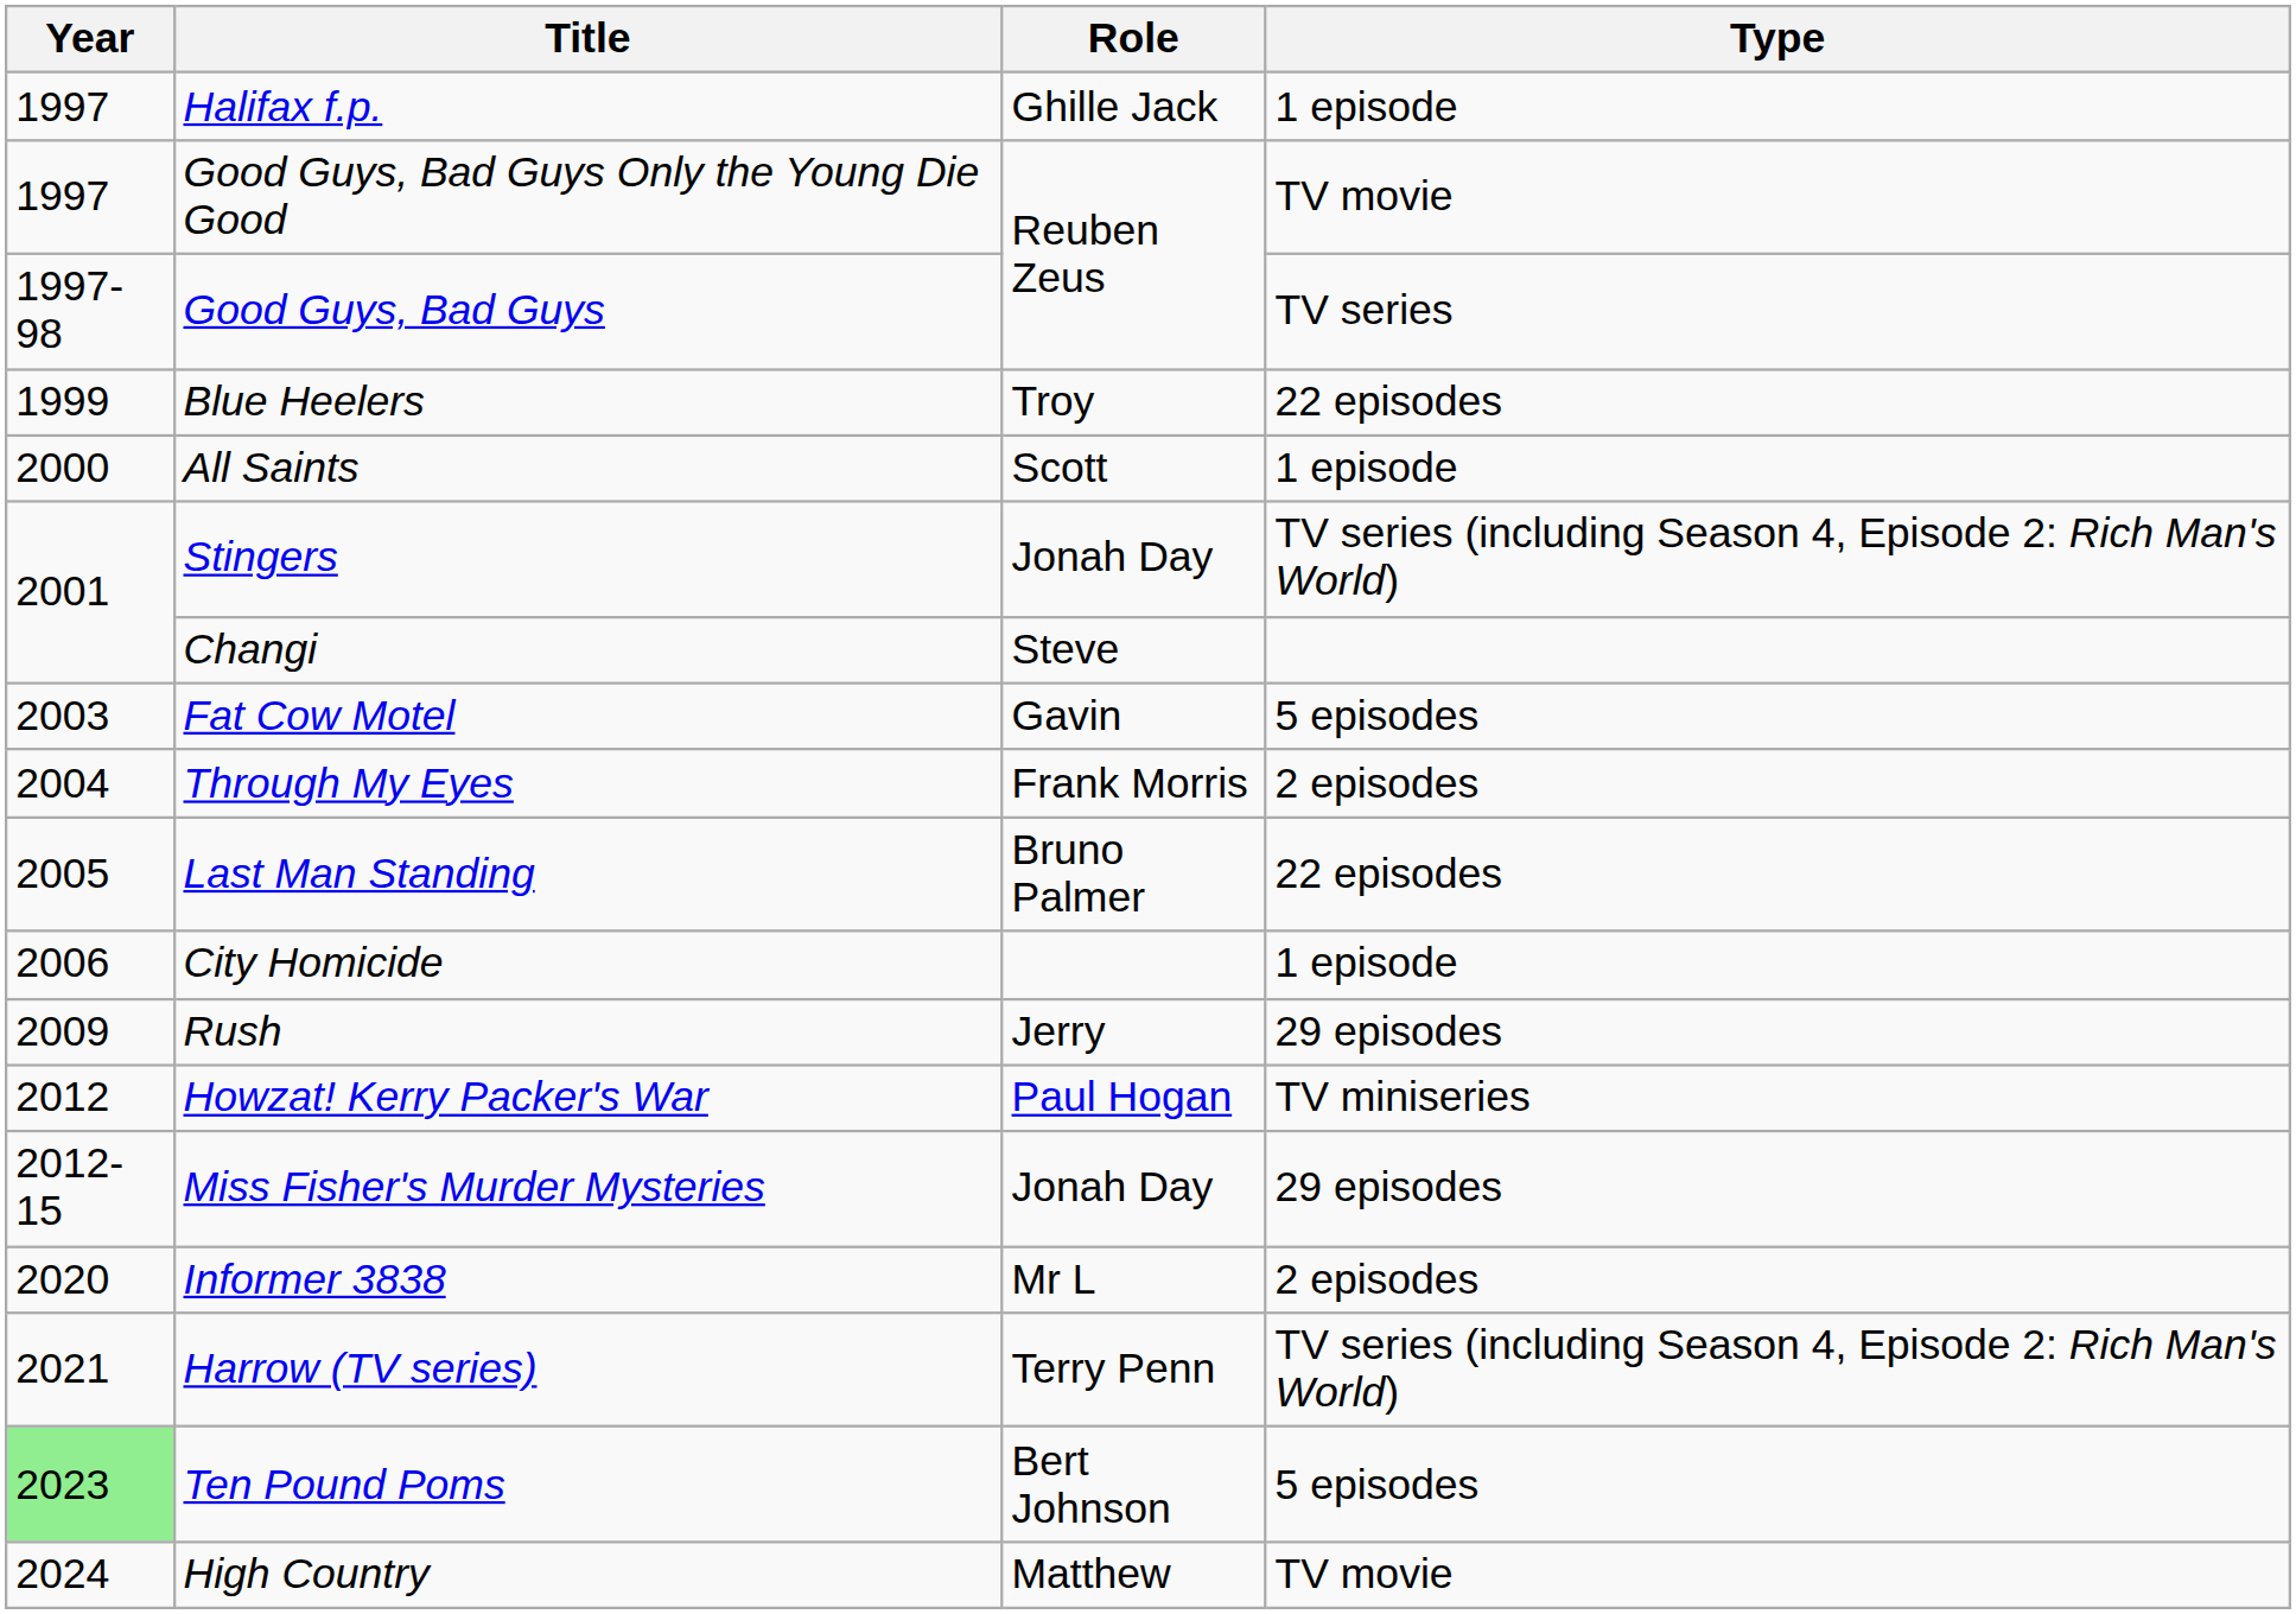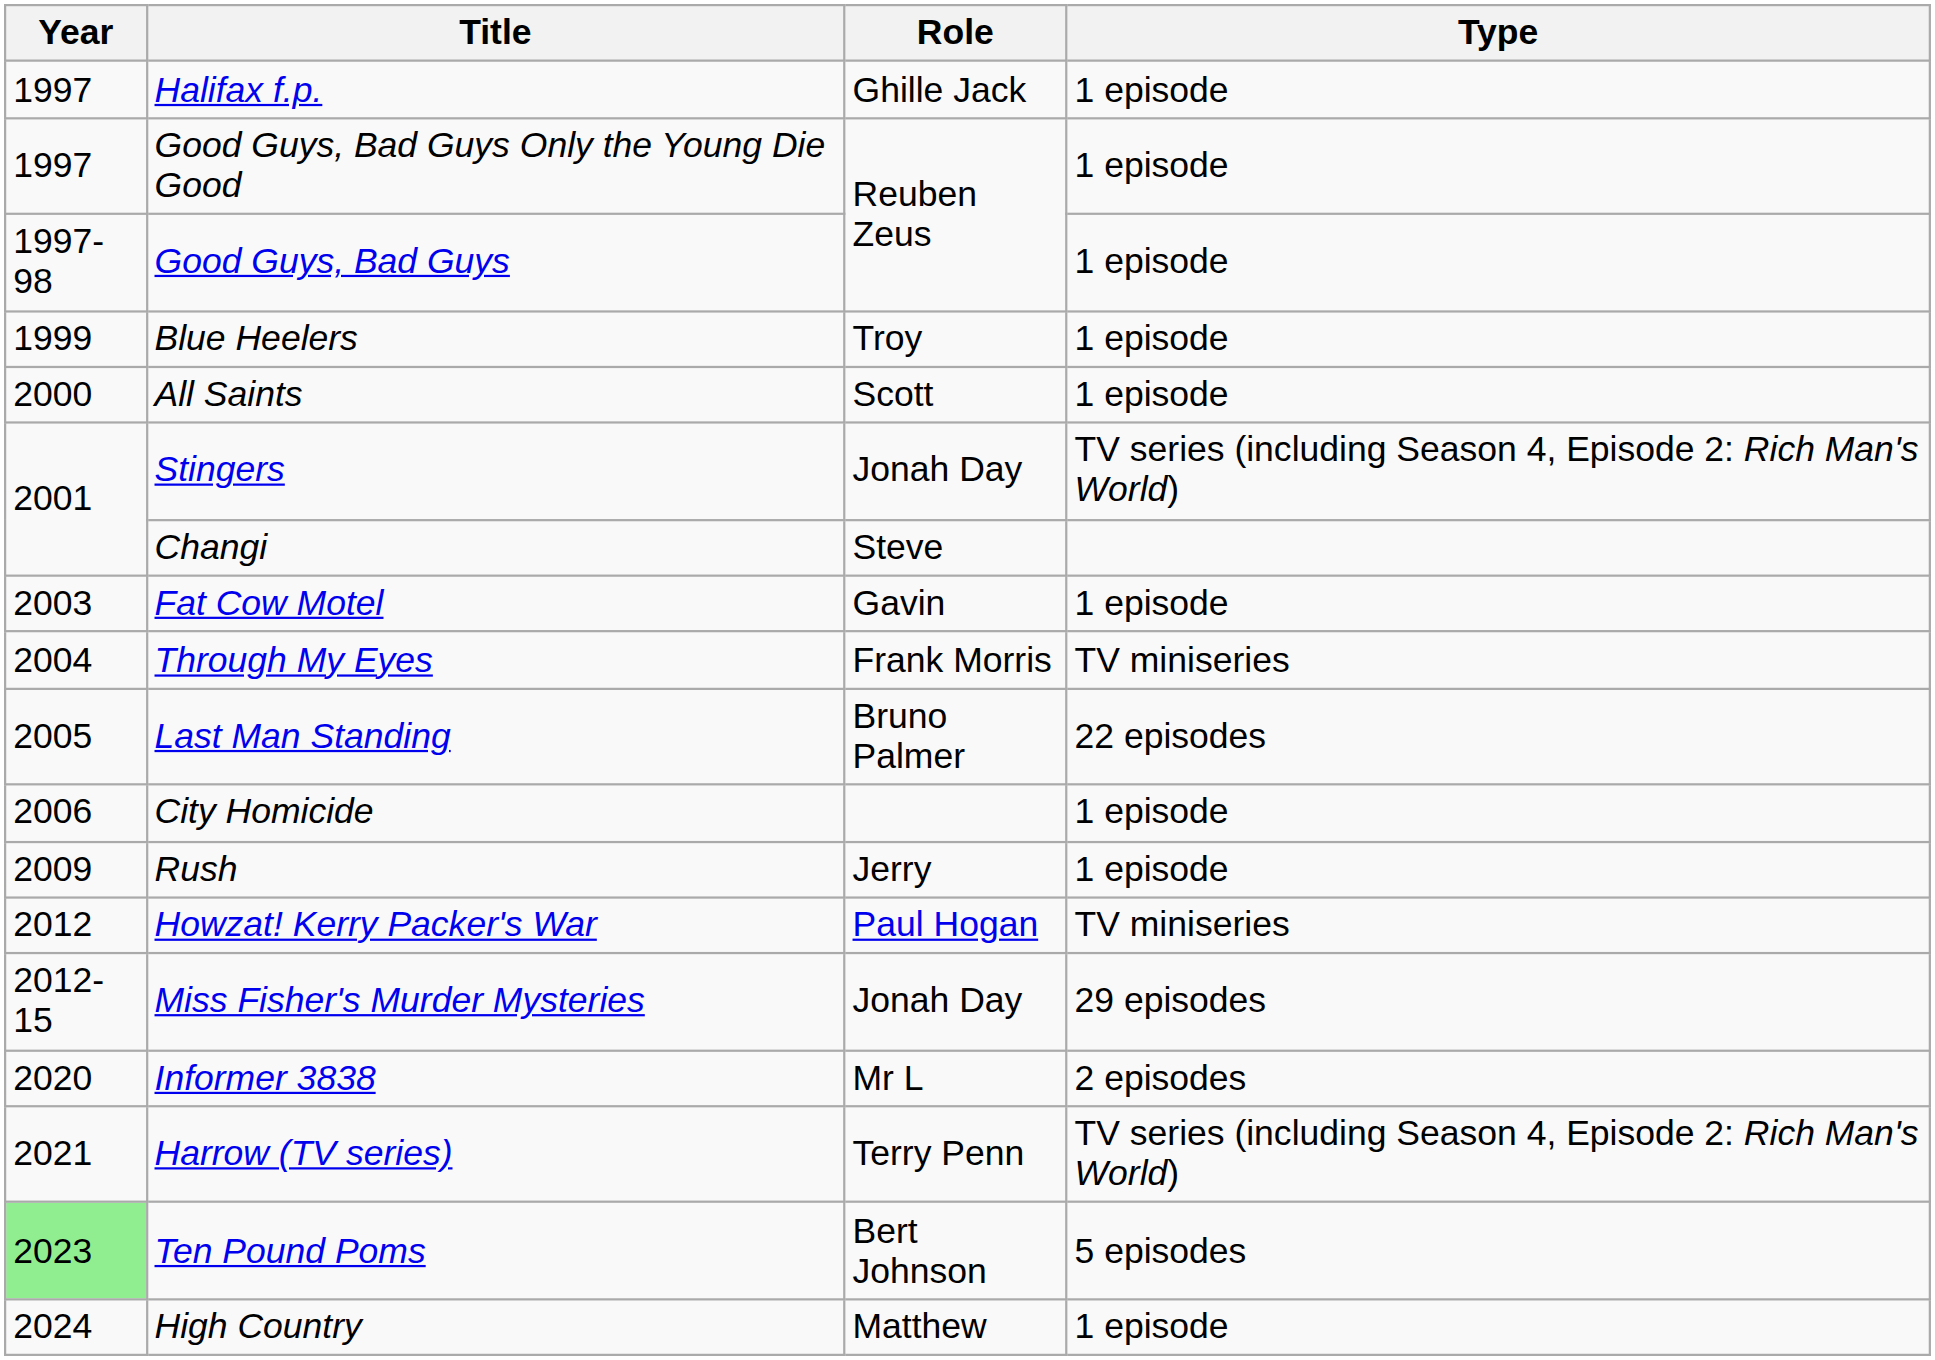 <table class="wikitable">
 <tr>
 <th>Year</th>
 <th>Title</th>
 <th>Role</th>
 <th>Type</th>
 </tr>
 <tr>
 <td>1997</td>
 <td><em><a href='#'>Halifax f.p.</a></em></td>
 <td>Ghille Jack</td>
 <td>1 episode</td>
 </tr>
 <tr>
 <td>1997</td>
 <td><em>Good Guys, Bad Guys Only the Young Die Good</em></td>
 <td rowspan="2">Reuben Zeus</td>
-<td>TV movie</td>
+<td>1 episode</td>
 </tr>
 <tr>
 <td>1997-98</td>
 <td><em><a href='#'>Good Guys, Bad Guys</a></em></td>
-<td>TV series</td>
+<td>1 episode</td>
 </tr>
 <tr>
 <td>1999</td>
 <td><em>Blue Heelers</em></td>
 <td>Troy</td>
-<td>22 episodes</td>
+<td>1 episode</td>
 </tr>
 <tr>
 <td>2000</td>
 <td><em>All Saints</em></td>
 <td>Scott</td>
 <td>1 episode</td>
 </tr>
 <tr>
 <td rowspan="2">2001</td>
 <td><em><a href='#'>Stingers</a></em></td>
 <td>Jonah Day</td>
 <td>TV series (including Season 4, Episode 2: <em>Rich Man's World</em>)</td>
 </tr>
 <tr>
 <td><em>Changi</em></td>
 <td>Steve</td>
 <td></td>
 </tr>
 <tr>
 <td>2003</td>
 <td><em><a href='#'>Fat Cow Motel</a></em></td>
 <td>Gavin</td>
-<td>5 episodes</td>
+<td>1 episode</td>
 </tr>
 <tr>
 <td>2004</td>
 <td><em><a href='#'>Through My Eyes</a></em></td>
 <td>Frank Morris</td>
-<td>2 episodes</td>
+<td>TV miniseries</td>
 </tr>
 <tr>
 <td>2005</td>
 <td><em><a href='#'>Last Man Standing</a></em></td>
 <td>Bruno Palmer</td>
 <td>22 episodes</td>
 </tr>
 <tr>
 <td>2006</td>
 <td><em>City Homicide</em></td>
 <td></td>
 <td>1 episode</td>
 </tr>
 <tr>
 <td>2009</td>
 <td><em>Rush</em></td>
 <td>Jerry</td>
-<td>29 episodes</td>
+<td>1 episode</td>
 </tr>
 <tr>
 <td>2012</td>
 <td><em><a href='#'>Howzat! Kerry Packer's War</a></em></td>
 <td><a href='#'>Paul Hogan</a></td>
 <td>TV miniseries</td>
 </tr>
 <tr>
 <td>2012-15</td>
 <td><em><a href='#'>Miss Fisher's Murder Mysteries</a></em></td>
 <td>Jonah Day</td>
 <td>29 episodes</td>
 </tr>
 <tr>
 <td>2020</td>
 <td><em><a href='#'>Informer 3838</a></em></td>
 <td>Mr L</td>
 <td>2 episodes</td>
 </tr>
 <tr>
 <td>2021</td>
 <td><em><a href='#'>Harrow (TV series)</a></em></td>
 <td>Terry Penn</td>
 <td>TV series (including Season 4, Episode 2: <em>Rich Man's World</em>)</td>
 </tr>
 <tr>
 <td style="background: lightgreen;">2023</td>
 <td><em><a href='#'>Ten Pound Poms</a></em></td>
 <td>Bert Johnson</td>
 <td>5 episodes</td>
 </tr>
 <tr>
 <td>2024</td>
 <td><em>High Country</em></td>
 <td>Matthew</td>
-<td>TV movie</td>
+<td>1 episode</td>
 </tr>
 </table>
